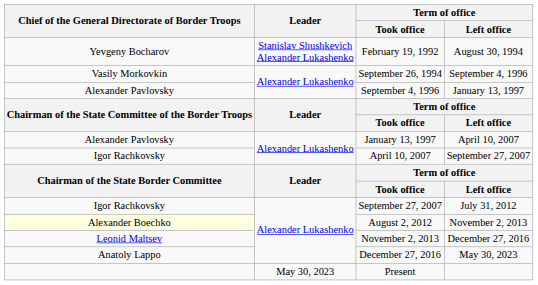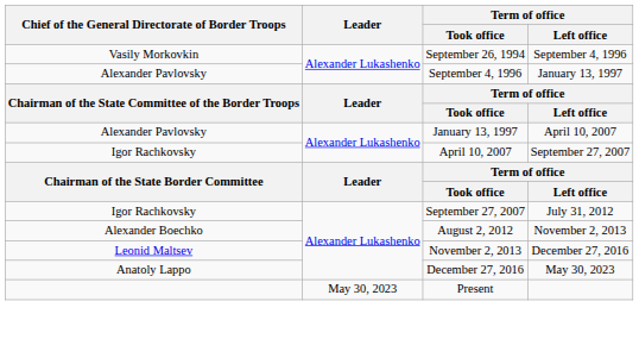 <table class="wikitable" style="text-align:center">
 <tr>
 <th rowspan="2">Chief of the General Directorate of Border Troops</th>
 <th rowspan="2">Leader</th>
 <th colspan="2">Term of office</th>
 </tr>
 <tr>
 <th>Took office</th>
 <th>Left office</th>
-</tr>
-<tr>
-<td>Yevgeny Bocharov</td>
-<td><a href='#'>Stanislav Shushkevich</a><br><a href='#'>Alexander Lukashenko</a></td>
-<td>February 19, 1992</td>
-<td>August 30, 1994</td>
 </tr>
 <tr>
 <td>Vasily Morkovkin</td>
 <td rowspan="2"><a href='#'>Alexander Lukashenko</a></td>
 <td>September 26, 1994</td>
 <td>September 4, 1996</td>
 </tr>
 <tr>
 <td>Alexander Pavlovsky</td>
 <td>September 4, 1996</td>
 <td>January 13, 1997</td>
 </tr>
 <tr>
 <th rowspan="2">Chairman of the State Committee of the Border Troops</th>
 <th rowspan="2">Leader</th>
 <th colspan="2">Term of office</th>
 </tr>
 <tr>
 <th>Took office</th>
 <th>Left office</th>
 </tr>
 <tr>
 <td>Alexander Pavlovsky</td>
 <td rowspan="2"><a href='#'>Alexander Lukashenko</a></td>
 <td>January 13, 1997</td>
 <td>April 10, 2007</td>
 </tr>
 <tr>
 <td>Igor Rachkovsky</td>
 <td>April 10, 2007</td>
 <td>September 27, 2007</td>
 </tr>
 <tr>
 <th rowspan="2">Chairman of the State Border Committee</th>
 <th rowspan="2">Leader</th>
 <th colspan="2">Term of office</th>
 </tr>
 <tr>
 <th>Took office</th>
 <th>Left office</th>
 </tr>
 <tr>
 <td>Igor Rachkovsky</td>
 <td rowspan="4"><a href='#'>Alexander Lukashenko</a></td>
 <td>September 27, 2007</td>
 <td>July 31, 2012</td>
 </tr>
 <tr>
-<td style="background: lightyellow;">Alexander Boechko</td>
+<td>Alexander Boechko</td>
 <td>August 2, 2012</td>
 <td>November 2, 2013</td>
 </tr>
 <tr>
 <td><a href='#'>Leonid Maltsev</a></td>
 <td>November 2, 2013</td>
 <td>December 27, 2016</td>
 </tr>
 <tr>
 <td>Anatoly Lappo</td>
 <td>December 27, 2016</td>
 <td>May 30, 2023</td>
 </tr>
 <tr>
 <td></td>
 <td>May 30, 2023</td>
 <td>Present</td>
 </tr>
 </table>
